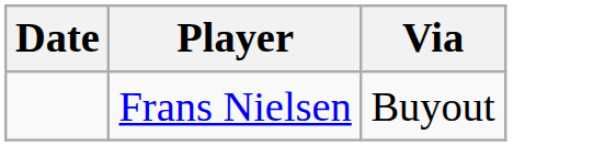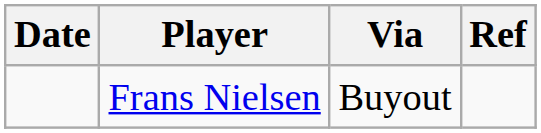 <table class="wikitable">
 <tr>
 <th>Date</th>
 <th>Player</th>
 <th>Via</th>
+<th>Ref</th>
 </tr>
 <tr>
 <td></td>
 <td><a href='#'>Frans Nielsen</a></td>
 <td>Buyout</td>
+<td></td>
 </tr>
 </table>
